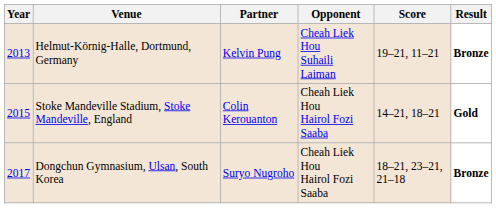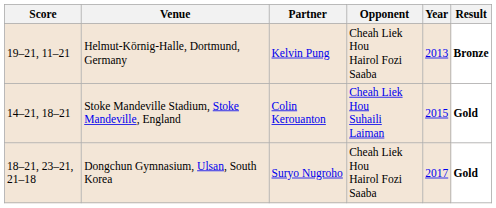 <table class="sortable wikitable" style="font-size: 90%;">
 <tr>
-<th>Year</th>
+<th>Score</th>
 <th>Venue</th>
 <th>Partner</th>
 <th>Opponent</th>
-<th>Score</th>
+<th>Year</th>
 <th>Result</th>
 </tr>
 <tr style="background:#F3E6D7">
-<td align="center"><a href='#'>2013</a></td>
+<td align="left">19–21, 11–21</td>
 <td align="left">Helmut-Körnig-Halle, Dortmund, Germany</td>
 <td align="left"> <a href='#'>Kelvin Pung</a></td>
-<td align="left"> <a href='#'>Cheah Liek Hou</a><br> <a href='#'>Suhaili Laiman</a></td>
-<td align="left">19–21, 11–21</td>
+<td align="left"> Cheah Liek Hou<br> Hairol Fozi Saaba</td>
+<td align="center"><a href='#'>2013</a></td>
 <td style="text-align:left; background:white"> <strong>Bronze</strong></td>
 </tr>
 <tr style="background:#F3E6D7">
-<td align="center"><a href='#'>2015</a></td>
+<td align="left">14–21, 18–21</td>
 <td align="left">Stoke Mandeville Stadium, <a href='#'>Stoke Mandeville</a>, England</td>
 <td align="left"> <a href='#'>Colin Kerouanton</a></td>
-<td align="left"> Cheah Liek Hou<br> <a href='#'>Hairol Fozi Saaba</a></td>
-<td align="left">14–21, 18–21</td>
+<td align="left"> <a href='#'>Cheah Liek Hou</a><br> <a href='#'>Suhaili Laiman</a></td>
+<td align="center"><a href='#'>2015</a></td>
 <td style="text-align:left; background:white"> <strong>Gold</strong></td>
 </tr>
 <tr style="background:#F3E6D7">
-<td align="center"><a href='#'>2017</a></td>
+<td align="left">18–21, 23–21, 21–18</td>
 <td align="left">Dongchun Gymnasium, <a href='#'>Ulsan</a>, South Korea</td>
 <td align="left"> <a href='#'>Suryo Nugroho</a></td>
 <td align="left"> Cheah Liek Hou<br> Hairol Fozi Saaba</td>
-<td align="left">18–21, 23–21, 21–18</td>
-<td style="text-align:left; background:white"> <strong>Bronze</strong></td>
+<td align="center"><a href='#'>2017</a></td>
+<td style="text-align:left; background:white"> <strong>Gold</strong></td>
 </tr>
 </table>
